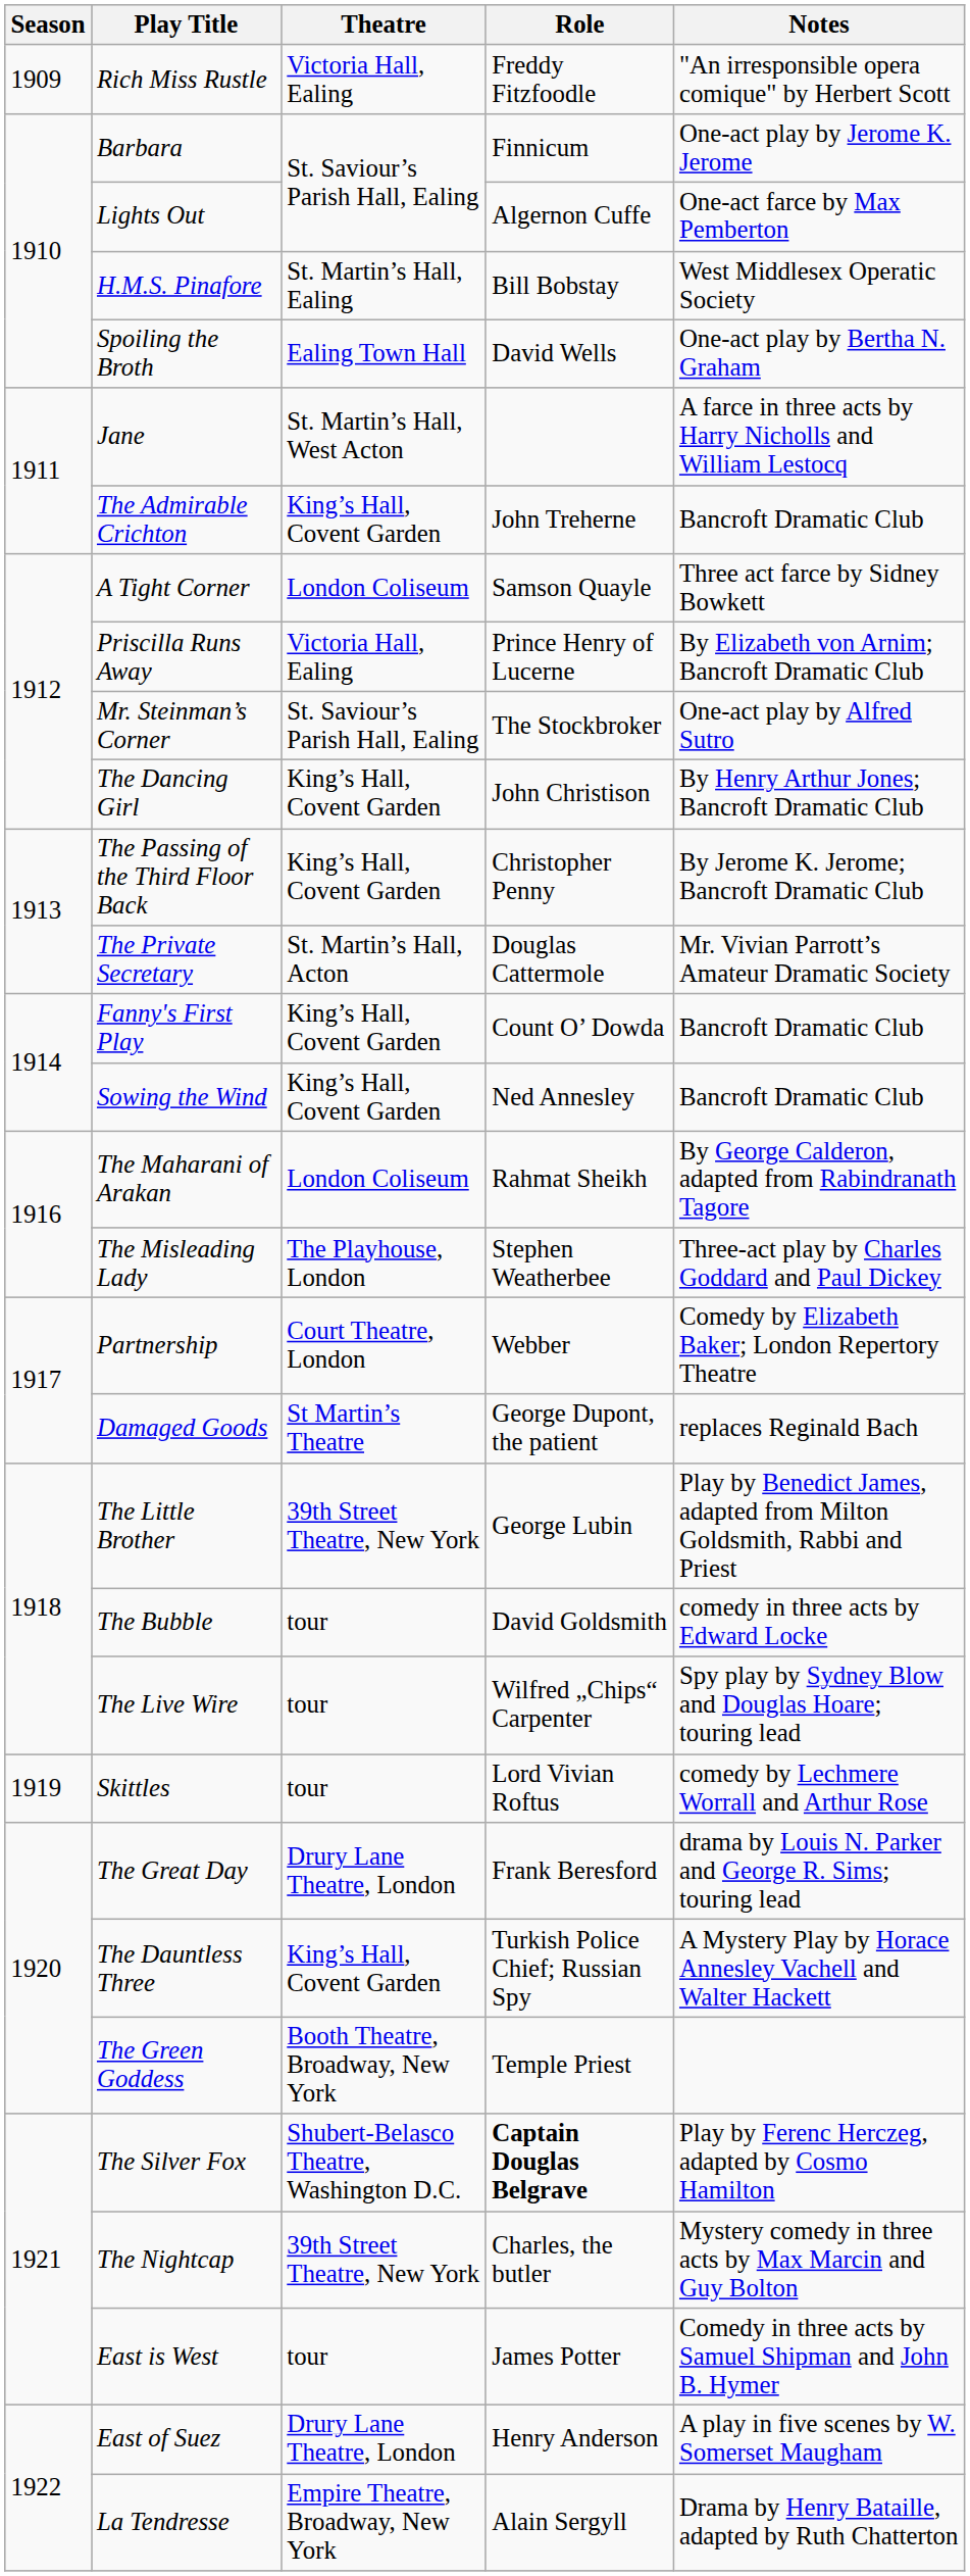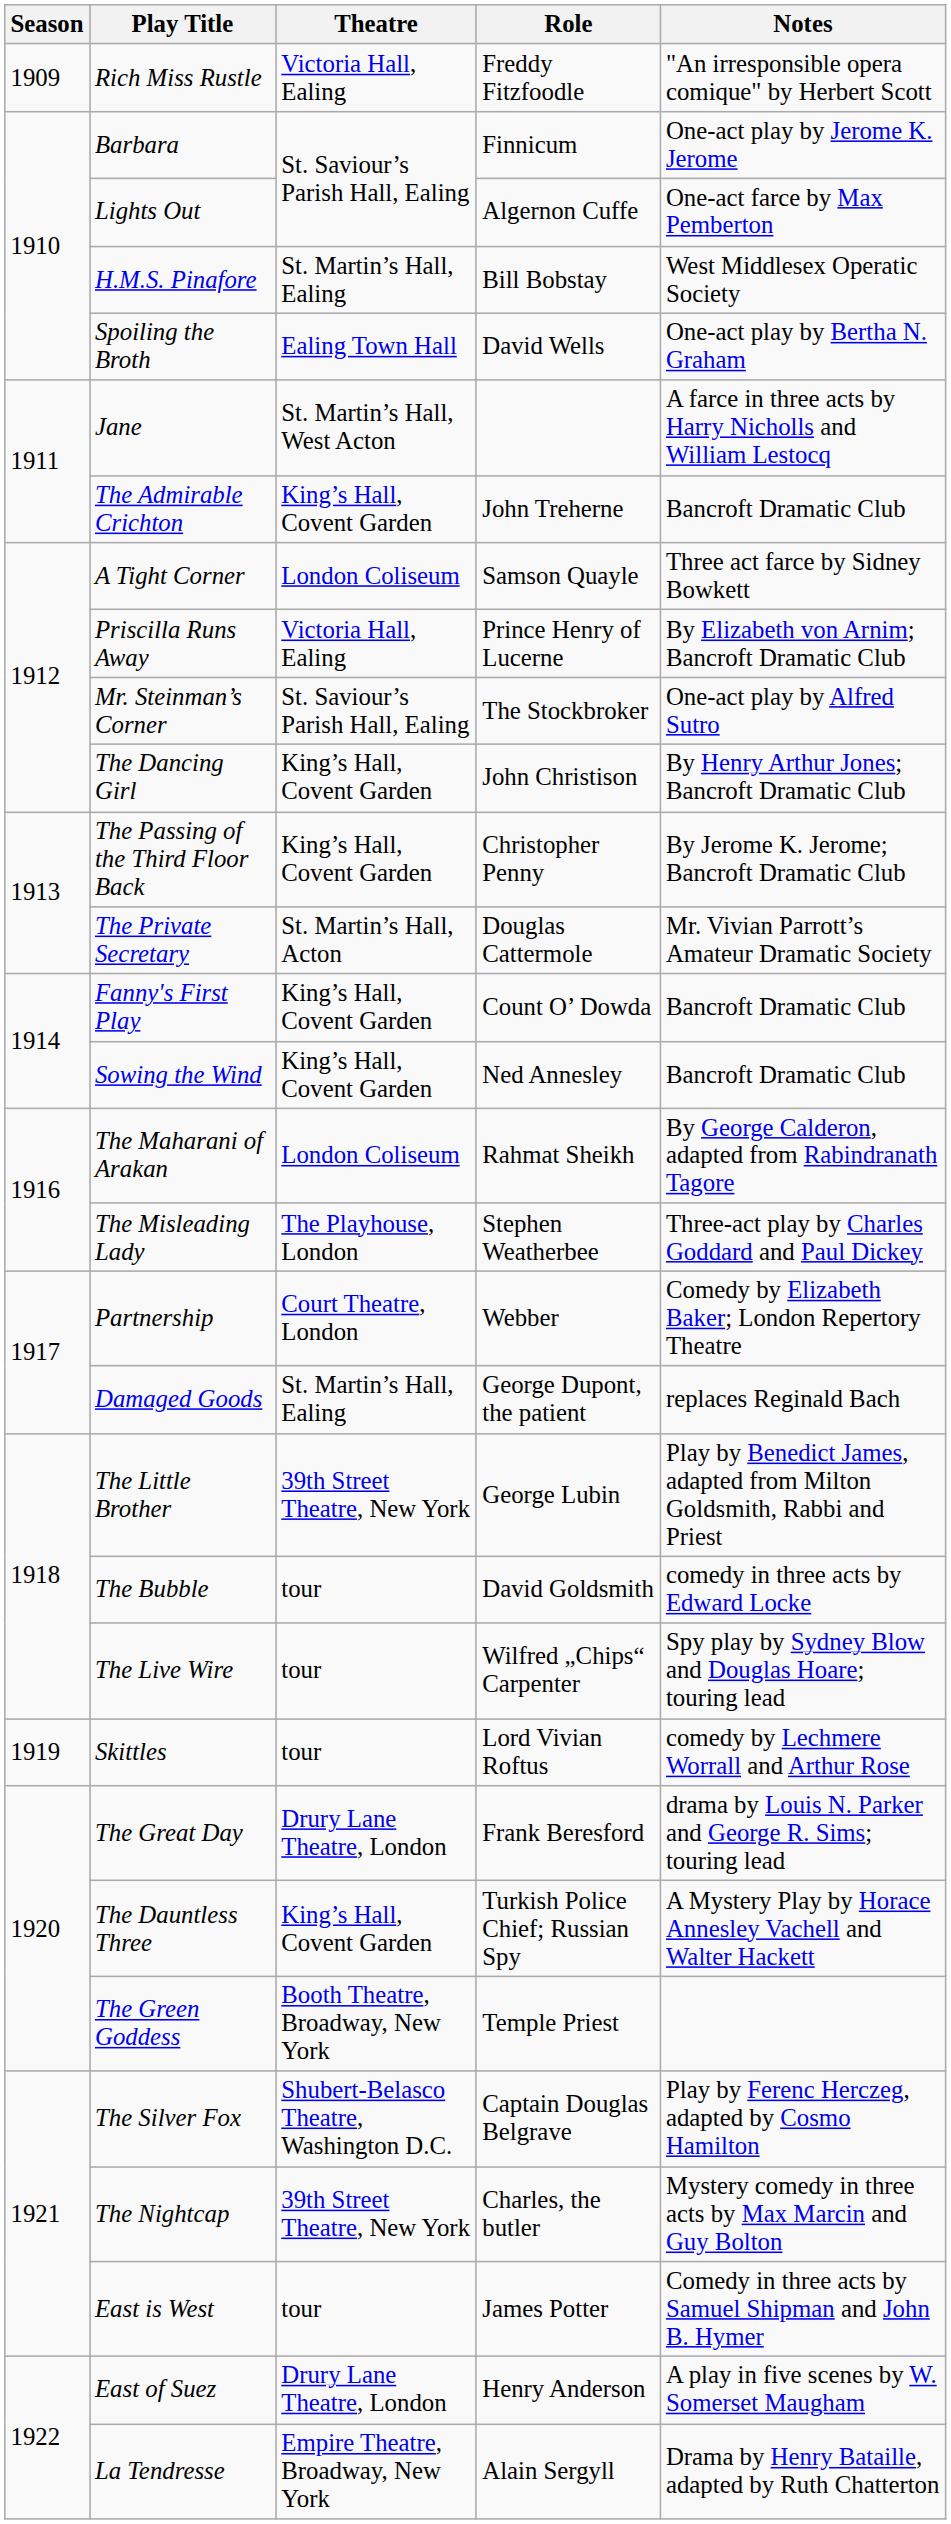 <table class="wikitable sortable">
 <tr>
 <th>Season</th>
 <th>Play Title</th>
 <th>Theatre</th>
 <th>Role</th>
 <th class="unsortable">Notes</th>
 </tr>
 <tr>
 <td>1909</td>
 <td><em>Rich Miss Rustle</em></td>
 <td><a href='#'>Victoria Hall</a>, Ealing</td>
 <td>Freddy Fitzfoodle</td>
 <td>"An irresponsible opera comique" by Herbert Scott</td>
 </tr>
 <tr>
 <td rowspan=4>1910</td>
 <td><em>Barbara</em></td>
 <td rowspan=2>St. Saviour’s Parish Hall, Ealing</td>
 <td>Finnicum</td>
 <td>One-act play by <a href='#'>Jerome K. Jerome</a></td>
 </tr>
 <tr>
 <td><em>Lights Out</em></td>
 <td>Algernon Cuffe</td>
 <td>One-act farce by <a href='#'>Max Pemberton</a></td>
 </tr>
 <tr>
 <td><em><a href='#'>H.M.S. Pinafore</a></em></td>
 <td>St. Martin’s Hall, Ealing</td>
 <td>Bill Bobstay</td>
 <td>West Middlesex Operatic Society</td>
 </tr>
 <tr>
 <td><em>Spoiling the Broth</em></td>
 <td><a href='#'>Ealing Town Hall</a></td>
 <td>David Wells</td>
 <td>One-act play by <a href='#'>Bertha N. Graham</a></td>
 </tr>
 <tr>
 <td rowspan=2>1911</td>
 <td><em>Jane</em></td>
 <td>St. Martin’s Hall, West Acton</td>
 <td></td>
 <td>A farce in three acts by <a href='#'>Harry Nicholls</a> and <a href='#'>William Lestocq</a></td>
 </tr>
 <tr>
 <td><em><a href='#'>The Admirable Crichton</a></em></td>
 <td><a href='#'>King’s Hall</a>, Covent Garden</td>
 <td>John Treherne</td>
 <td>Bancroft Dramatic Club</td>
 </tr>
 <tr>
 <td rowspan=4>1912</td>
 <td><em>A Tight Corner</em></td>
 <td><a href='#'>London Coliseum</a></td>
 <td>Samson Quayle</td>
 <td>Three act farce by Sidney Bowkett</td>
 </tr>
 <tr>
 <td><em>Priscilla Runs Away</em></td>
 <td><a href='#'>Victoria Hall</a>, Ealing</td>
 <td>Prince Henry of Lucerne</td>
 <td>By <a href='#'>Elizabeth von Arnim</a>; Bancroft Dramatic Club</td>
 </tr>
 <tr>
 <td><em>Mr. Steinman’s Corner</em></td>
 <td>St. Saviour’s Parish Hall, Ealing</td>
 <td>The Stockbroker</td>
 <td>One-act play by <a href='#'>Alfred Sutro</a></td>
 </tr>
 <tr>
 <td><em>The Dancing Girl</em></td>
 <td>King’s Hall, Covent Garden</td>
 <td>John Christison</td>
 <td>By <a href='#'>Henry Arthur Jones</a>; Bancroft Dramatic Club</td>
 </tr>
 <tr>
 <td rowspan=2>1913</td>
 <td><em>The Passing of the Third Floor Back</em></td>
 <td>King’s Hall, Covent Garden</td>
 <td>Christopher Penny</td>
 <td>By Jerome K. Jerome; Bancroft Dramatic Club</td>
 </tr>
 <tr>
 <td><em><a href='#'>The Private Secretary</a></em></td>
 <td>St. Martin’s Hall, Acton</td>
 <td>Douglas Cattermole</td>
 <td>Mr. Vivian Parrott’s Amateur Dramatic Society</td>
 </tr>
 <tr>
 <td rowspan=2>1914</td>
 <td><em><a href='#'>Fanny's First Play</a></em></td>
 <td>King’s Hall, Covent Garden</td>
 <td>Count O’ Dowda</td>
 <td>Bancroft Dramatic Club</td>
 </tr>
 <tr>
 <td><em><a href='#'>Sowing the Wind</a></em></td>
 <td>King’s Hall, Covent Garden</td>
 <td>Ned Annesley</td>
 <td>Bancroft Dramatic Club</td>
 </tr>
 <tr>
 <td rowspan=2>1916</td>
 <td><em>The Maharani of Arakan</em></td>
 <td><a href='#'>London Coliseum</a></td>
 <td>Rahmat Sheikh</td>
 <td>By <a href='#'>George Calderon</a>, adapted from <a href='#'>Rabindranath Tagore</a></td>
 </tr>
 <tr>
 <td><em>The Misleading Lady</em></td>
 <td><a href='#'>The Playhouse</a>, London</td>
 <td>Stephen Weatherbee</td>
 <td>Three-act play by <a href='#'>Charles Goddard</a> and <a href='#'>Paul Dickey</a></td>
 </tr>
 <tr>
 <td rowspan=2>1917</td>
 <td><em>Partnership</em></td>
 <td><a href='#'>Court Theatre</a>, London</td>
 <td>Webber</td>
 <td>Comedy by <a href='#'>Elizabeth Baker</a>; London Repertory Theatre</td>
 </tr>
 <tr>
 <td><em><a href='#'>Damaged Goods</a></em></td>
-<td><a href='#'>St Martin’s Theatre</a></td>
+<td>St. Martin’s Hall, Ealing</td>
 <td>George Dupont, the patient</td>
 <td>replaces Reginald Bach</td>
 </tr>
 <tr>
 <td rowspan=3>1918</td>
 <td><em>The Little Brother</em></td>
 <td><a href='#'>39th Street Theatre</a>, New York</td>
 <td>George Lubin</td>
 <td>Play by <a href='#'>Benedict James</a>, adapted from Milton Goldsmith, Rabbi and Priest</td>
 </tr>
 <tr>
 <td><em>The Bubble</em></td>
 <td>tour</td>
 <td>David Goldsmith</td>
 <td>comedy in three acts by <a href='#'>Edward Locke</a></td>
 </tr>
 <tr>
 <td><em>The Live Wire</em></td>
 <td>tour</td>
 <td>Wilfred „Chips“ Carpenter</td>
 <td>Spy play by <a href='#'>Sydney Blow</a> and <a href='#'>Douglas Hoare</a>; touring lead</td>
 </tr>
 <tr>
 <td>1919</td>
 <td><em>Skittles</em></td>
 <td>tour</td>
 <td>Lord Vivian Roftus</td>
 <td>comedy by <a href='#'>Lechmere Worrall</a> and <a href='#'>Arthur Rose</a></td>
 </tr>
 <tr>
 <td rowspan=3>1920</td>
 <td><em>The Great Day</em></td>
 <td><a href='#'>Drury Lane Theatre</a>, London</td>
 <td>Frank Beresford</td>
 <td>drama by <a href='#'>Louis N. Parker</a> and <a href='#'>George R. Sims</a>; touring lead</td>
 </tr>
 <tr>
 <td><em>The Dauntless Three</em></td>
 <td><a href='#'>King’s Hall</a>, Covent Garden</td>
 <td>Turkish Police Chief; Russian Spy</td>
 <td>A Mystery Play by <a href='#'>Horace Annesley Vachell</a> and <a href='#'>Walter Hackett</a></td>
 </tr>
 <tr>
 <td><em><a href='#'>The Green Goddess</a></em></td>
 <td><a href='#'>Booth Theatre</a>, Broadway, New York</td>
 <td>Temple Priest</td>
 <td></td>
 </tr>
 <tr>
 <td rowspan=3>1921</td>
 <td><em>The Silver Fox</em></td>
 <td><a href='#'>Shubert-Belasco Theatre</a>, Washington D.C.</td>
-<td><strong>Captain Douglas Belgrave</strong></td>
+<td>Captain Douglas Belgrave</td>
 <td>Play by <a href='#'>Ferenc Herczeg</a>, adapted by <a href='#'>Cosmo Hamilton</a></td>
 </tr>
 <tr>
 <td><em>The Nightcap</em></td>
 <td><a href='#'>39th Street Theatre</a>, New York</td>
 <td>Charles, the butler</td>
 <td>Mystery comedy in three acts by <a href='#'>Max Marcin</a> and <a href='#'>Guy Bolton</a></td>
 </tr>
 <tr>
 <td><em>East is West</em></td>
 <td>tour</td>
 <td>James Potter</td>
 <td>Comedy in three acts by <a href='#'>Samuel Shipman</a> and <a href='#'>John B. Hymer</a></td>
 </tr>
 <tr>
 <td rowspan=2>1922</td>
 <td><em>East of Suez</em></td>
 <td><a href='#'>Drury Lane Theatre</a>, London</td>
 <td>Henry Anderson</td>
 <td>A play in five scenes by <a href='#'>W. Somerset Maugham</a></td>
 </tr>
 <tr>
 <td><em>La Tendresse</em></td>
 <td><a href='#'>Empire Theatre</a>, Broadway, New York</td>
 <td>Alain Sergyll</td>
 <td>Drama by <a href='#'>Henry Bataille</a>, adapted by Ruth Chatterton</td>
 </tr>
 </table>
